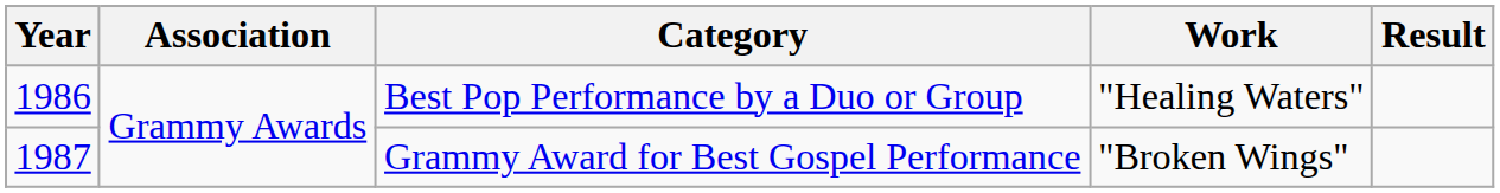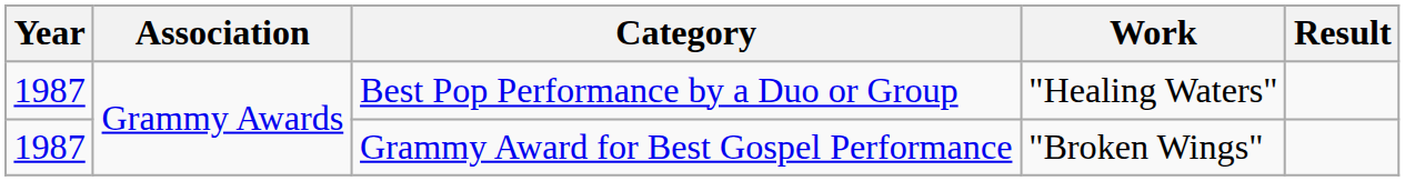 <table class="wikitable">
 <tr>
 <th>Year</th>
 <th>Association</th>
 <th>Category</th>
 <th>Work</th>
 <th>Result</th>
 </tr>
 <tr>
-<td><a href='#'>1986</a></td>
+<td><a href='#'>1987</a></td>
 <td rowspan=2><a href='#'>Grammy Awards</a></td>
 <td><a href='#'>Best Pop Performance by a Duo or Group</a></td>
 <td>"Healing Waters"</td>
 <td></td>
 </tr>
 <tr>
 <td><a href='#'>1987</a></td>
 <td><a href='#'>Grammy Award for Best Gospel Performance</a></td>
 <td>"Broken Wings"</td>
 <td></td>
 </tr>
 </table>
